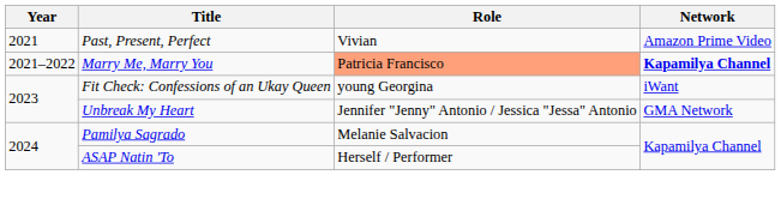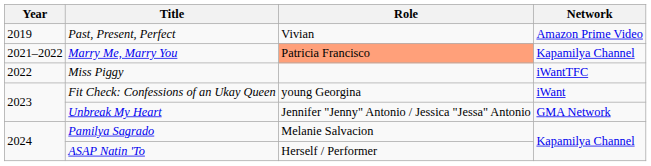 <table class="wikitable sortable">
 <tr>
 <th>Year</th>
 <th>Title</th>
 <th>Role</th>
 <th>Network</th>
 </tr>
 <tr>
-<td>2021</td>
+<td>2019</td>
 <td><em>Past, Present, Perfect</em></td>
 <td>Vivian</td>
 <td><a href='#'>Amazon Prime Video</a></td>
 </tr>
 <tr>
 <td>2021–2022</td>
 <td><em><a href='#'>Marry Me, Marry You</a></em></td>
 <td style="background: lightsalmon;">Patricia Francisco</td>
-<td><strong><a href='#'>Kapamilya Channel</a></strong></td>
+<td><a href='#'>Kapamilya Channel</a></td>
+</tr>
+<tr>
+<td>2022</td>
+<td><em>Miss Piggy</em></td>
+<td></td>
+<td><a href='#'>iWantTFC</a></td>
 </tr>
 <tr>
 <td rowspan="2">2023</td>
 <td><em>Fit Check: Confessions of an Ukay Queen</em></td>
 <td>young Georgina</td>
 <td><a href='#'>iWant</a></td>
 </tr>
 <tr>
 <td><em><a href='#'>Unbreak My Heart</a></em></td>
 <td>Jennifer "Jenny" Antonio / Jessica "Jessa" Antonio</td>
 <td><a href='#'>GMA Network</a></td>
 </tr>
 <tr>
 <td rowspan="2">2024</td>
 <td><em><a href='#'>Pamilya Sagrado</a></em></td>
 <td>Melanie Salvacion</td>
 <td rowspan="2"><a href='#'>Kapamilya Channel</a></td>
 </tr>
 <tr>
 <td><em><a href='#'>ASAP Natin 'To</a></em></td>
 <td>Herself / Performer</td>
 </tr>
 </table>
